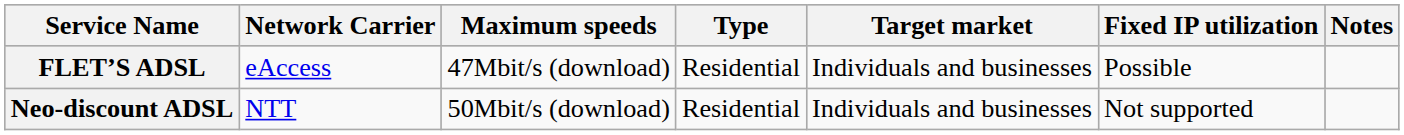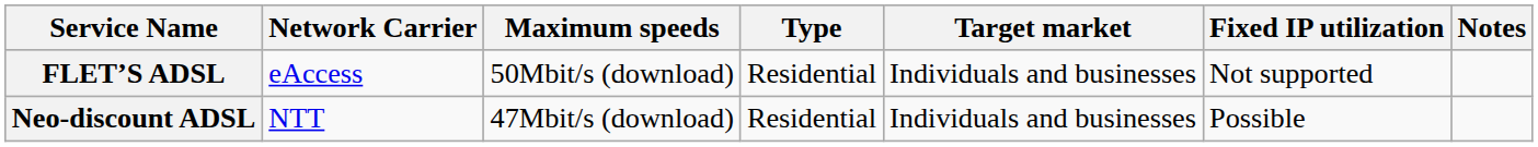 <table class="wikitable">
 <tr>
 <th>Service Name</th>
 <th>Network Carrier</th>
 <th>Maximum speeds</th>
 <th>Type</th>
 <th>Target market</th>
 <th>Fixed IP utilization</th>
 <th>Notes</th>
 </tr>
 <tr>
 <th>FLET’S ADSL</th>
 <td><a href='#'>eAccess</a></td>
+<td>50Mbit/s (download)</td>
+<td>Residential</td>
+<td>Individuals and businesses</td>
+<td>Not supported</td>
+<td></td>
+</tr>
+<tr>
+<th>Neo-discount ADSL</th>
+<td><a href='#'>NTT</a></td>
 <td>47Mbit/s (download)</td>
 <td>Residential</td>
 <td>Individuals and businesses</td>
 <td>Possible</td>
 <td></td>
 </tr>
-<tr>
-<th>Neo-discount ADSL</th>
-<td><a href='#'>NTT</a></td>
-<td>50Mbit/s (download)</td>
-<td>Residential</td>
-<td>Individuals and businesses</td>
-<td>Not supported</td>
-<td></td>
-</tr>
 </table>
